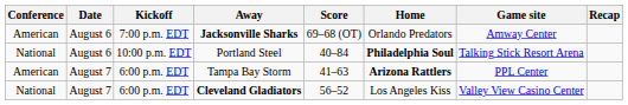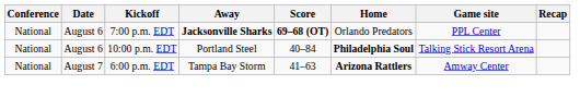 <table class="wikitable" style="font-size: 95%;">
 <tr>
 <th>Conference</th>
 <th>Date</th>
 <th>Kickoff</th>
 <th>Away</th>
 <th>Score</th>
 <th>Home</th>
 <th>Game site</th>
 <th>Recap</th>
 </tr>
 <tr>
-<td align="center">American</td>
+<td align="center">National</td>
 <td align="center">August 6</td>
 <td align="center">7:00 p.m. <a href='#'>EDT</a></td>
 <td align="center"><strong>Jacksonville Sharks</strong></td>
-<td align="center">69–68 (OT)</td>
+<td align="center"><strong>69–68 (OT)</strong></td>
 <td align="center">Orlando Predators</td>
-<td align="center"><a href='#'>Amway Center</a></td>
+<td align="center"><a href='#'>PPL Center</a></td>
 <td align="center"></td>
 </tr>
 <tr>
 <td align="center">National</td>
 <td align="center">August 6</td>
 <td align="center">10:00 p.m. <a href='#'>EDT</a></td>
 <td align="center">Portland Steel</td>
 <td align="center">40–84</td>
 <td align="center"><strong>Philadelphia Soul</strong></td>
 <td align="center"><a href='#'>Talking Stick Resort Arena</a></td>
 <td align="center"></td>
 </tr>
 <tr>
-<td align="center">American</td>
+<td align="center">National</td>
 <td align="center">August 7</td>
 <td align="center">6:00 p.m. <a href='#'>EDT</a></td>
 <td align="center">Tampa Bay Storm</td>
 <td align="center">41–63</td>
 <td align="center"><strong>Arizona Rattlers</strong></td>
-<td align="center"><a href='#'>PPL Center</a></td>
-<td align="center"></td>
-</tr>
-<tr>
-<td align="center">National</td>
-<td align="center">August 7</td>
-<td align="center">6:00 p.m. <a href='#'>EDT</a></td>
-<td align="center"><strong>Cleveland Gladiators</strong></td>
-<td align="center">56–52</td>
-<td align="center">Los Angeles Kiss</td>
-<td align="center"><a href='#'>Valley View Casino Center</a></td>
+<td align="center"><a href='#'>Amway Center</a></td>
 <td align="center"></td>
 </tr>
 </table>
